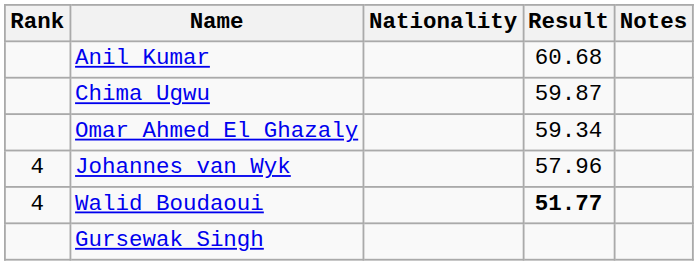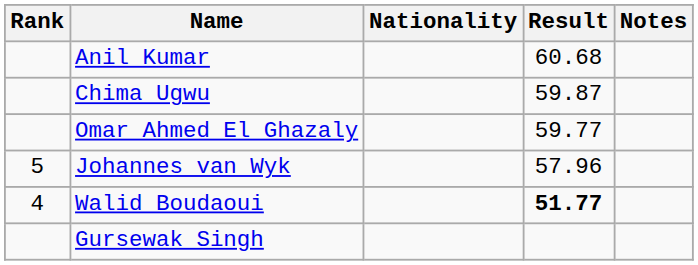 <table class="wikitable sortable" style="text-align:center;font-size:95%">
 <tr>
 <th>Rank</th>
 <th>Name</th>
 <th>Nationality</th>
 <th>Result</th>
 <th>Notes</th>
 </tr>
 <tr>
 <td></td>
 <td align=left><a href='#'>Anil Kumar</a></td>
 <td align=left></td>
 <td>60.68</td>
 <td></td>
 </tr>
 <tr>
 <td></td>
 <td align=left><a href='#'>Chima Ugwu</a></td>
 <td align=left></td>
 <td>59.87</td>
 <td></td>
 </tr>
 <tr>
 <td></td>
 <td align=left><a href='#'>Omar Ahmed El Ghazaly</a></td>
 <td align=left></td>
-<td>59.34</td>
+<td>59.77</td>
 <td></td>
 </tr>
 <tr>
-<td>4</td>
+<td>5</td>
 <td align=left><a href='#'>Johannes van Wyk</a></td>
 <td align=left></td>
 <td>57.96</td>
 <td></td>
 </tr>
 <tr>
 <td>4</td>
 <td align=left><a href='#'>Walid Boudaoui</a></td>
 <td align=left></td>
 <td><strong>51.77</strong></td>
 <td></td>
 </tr>
 <tr>
 <td></td>
 <td align=left><a href='#'>Gursewak Singh</a></td>
 <td align=left></td>
 <td></td>
 <td></td>
 </tr>
 </table>
